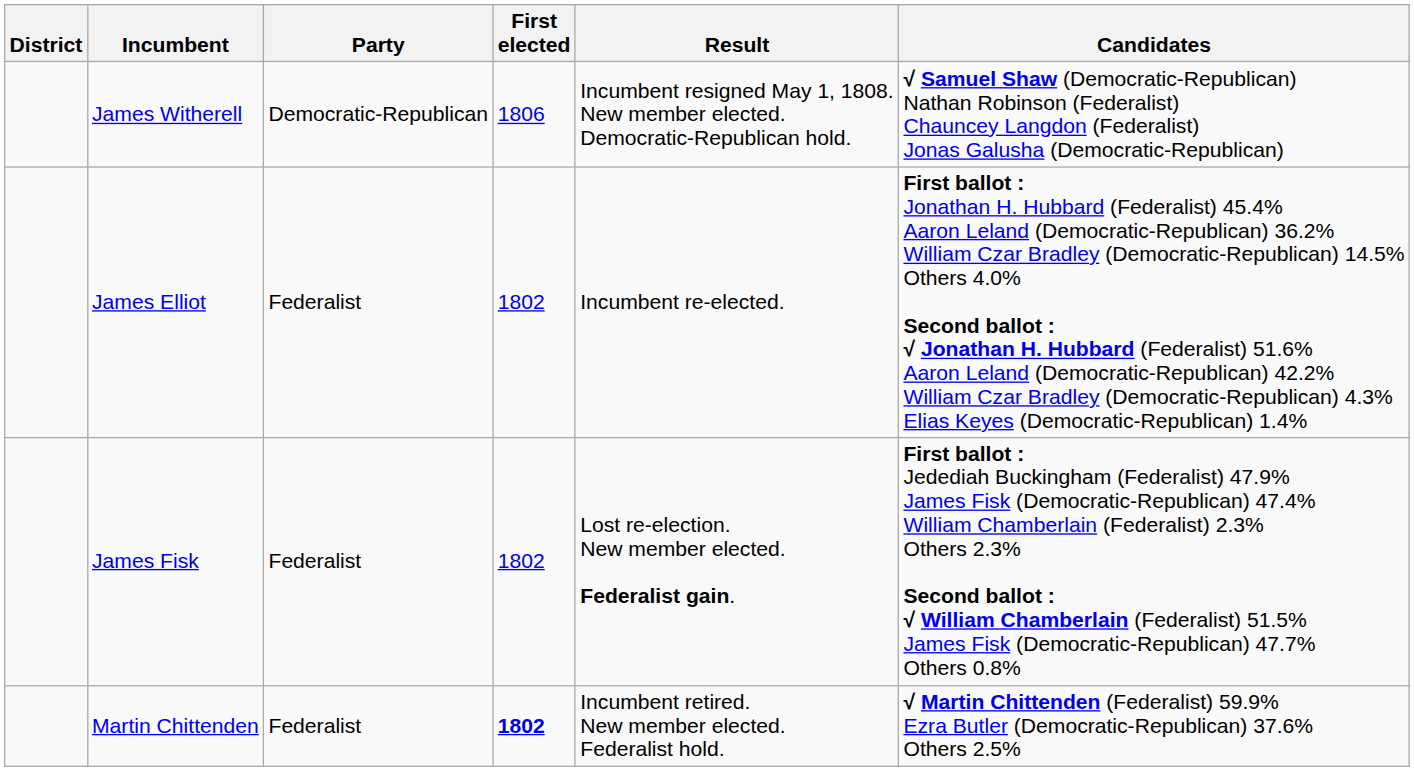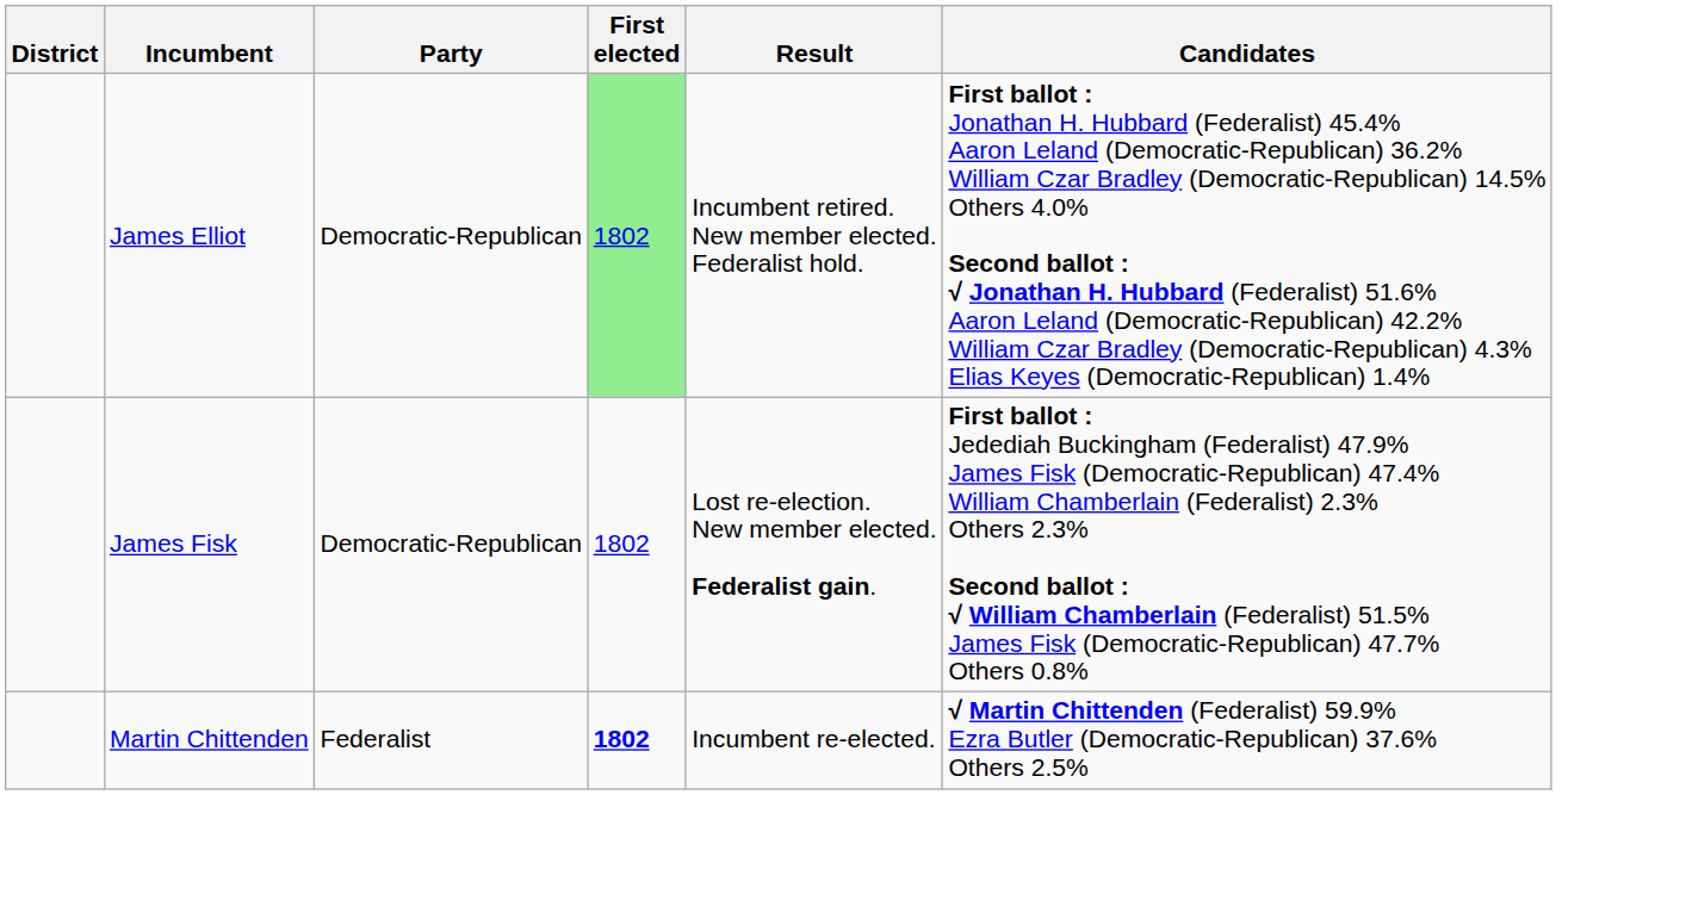 <table class=wikitable>
 <tr valign=bottom>
 <th>District</th>
 <th>Incumbent</th>
 <th>Party</th>
 <th>First<br>elected</th>
 <th>Result</th>
 <th>Candidates</th>
 </tr>
 <tr>
 <td><br></td>
-<td><a href='#'>James Witherell</a></td>
+<td><a href='#'>James Elliot</a></td>
 <td>Democratic-Republican</td>
-<td><a href='#'>1806</a></td>
-<td>Incumbent resigned May 1, 1808.<br>New member elected.<br>Democratic-Republican hold.</td>
-<td nowrap><strong>√ <a href='#'>Samuel Shaw</a></strong> (Democratic-Republican)<br>Nathan Robinson (Federalist)<br><a href='#'>Chauncey Langdon</a> (Federalist)<br><a href='#'>Jonas Galusha</a> (Democratic-Republican)</td>
-</tr>
-<tr>
-<td><br></td>
-<td><a href='#'>James Elliot</a></td>
-<td>Federalist</td>
-<td><a href='#'>1802</a></td>
-<td>Incumbent re-elected.</td>
+<td style="background: lightgreen;"><a href='#'>1802</a></td>
+<td>Incumbent retired.<br>New member elected.<br>Federalist hold.</td>
 <td nowrap><strong>First ballot :</strong><br><a href='#'>Jonathan H. Hubbard</a> (Federalist) 45.4%<br><a href='#'>Aaron Leland</a> (Democratic-Republican) 36.2%<br><a href='#'>William Czar Bradley</a> (Democratic-Republican) 14.5%<br>Others 4.0%<br><br><strong>Second ballot :</strong><br><strong>√ <a href='#'>Jonathan H. Hubbard</a></strong> (Federalist) 51.6%<br><a href='#'>Aaron Leland</a> (Democratic-Republican) 42.2%<br><a href='#'>William Czar Bradley</a> (Democratic-Republican) 4.3%<br><a href='#'>Elias Keyes</a> (Democratic-Republican) 1.4%</td>
 </tr>
 <tr>
 <td><br></td>
 <td><a href='#'>James Fisk</a></td>
-<td>Federalist</td>
+<td>Democratic-Republican</td>
 <td><a href='#'>1802</a></td>
 <td>Lost re-election.<br>New member elected.<br><br><strong>Federalist gain</strong>.</td>
 <td nowrap><strong>First ballot :</strong><br>Jedediah Buckingham (Federalist) 47.9%<br><a href='#'>James Fisk</a> (Democratic-Republican) 47.4%<br><a href='#'>William Chamberlain</a> (Federalist) 2.3%<br>Others 2.3%<br><br><strong>Second ballot :</strong><br><strong>√ <a href='#'>William Chamberlain</a></strong> (Federalist) 51.5%<br><a href='#'>James Fisk</a> (Democratic-Republican) 47.7%<br>Others 0.8%</td>
 </tr>
 <tr>
 <td><br></td>
 <td><a href='#'>Martin Chittenden</a></td>
 <td>Federalist</td>
 <td><strong><a href='#'>1802</a></strong></td>
-<td>Incumbent retired.<br>New member elected.<br>Federalist hold.</td>
+<td>Incumbent re-elected.</td>
 <td nowrap><strong>√ <a href='#'>Martin Chittenden</a></strong> (Federalist) 59.9%<br><a href='#'>Ezra Butler</a> (Democratic-Republican) 37.6%<br>Others 2.5%</td>
 </tr>
 </table>
